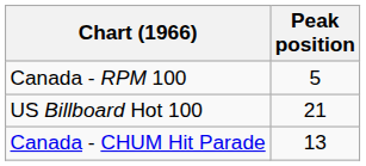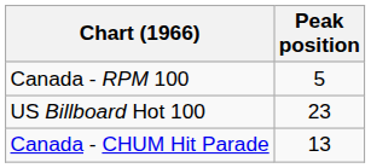 <table class="wikitable">
 <tr>
 <th align="left">Chart (1966)</th>
 <th style="text-align:center;">Peak<br>position</th>
 </tr>
 <tr>
 <td align="left">Canada - <em>RPM</em> 100</td>
 <td style="text-align:center;">5</td>
 </tr>
 <tr>
 <td align="left">US <em>Billboard</em> Hot 100</td>
-<td style="text-align:center;">21</td>
+<td style="text-align:center;">23</td>
 </tr>
 <tr>
 <td align="left"><a href='#'>Canada</a> - <a href='#'>CHUM Hit Parade</a></td>
 <td style="text-align:center;">13</td>
 </tr>
 </table>
